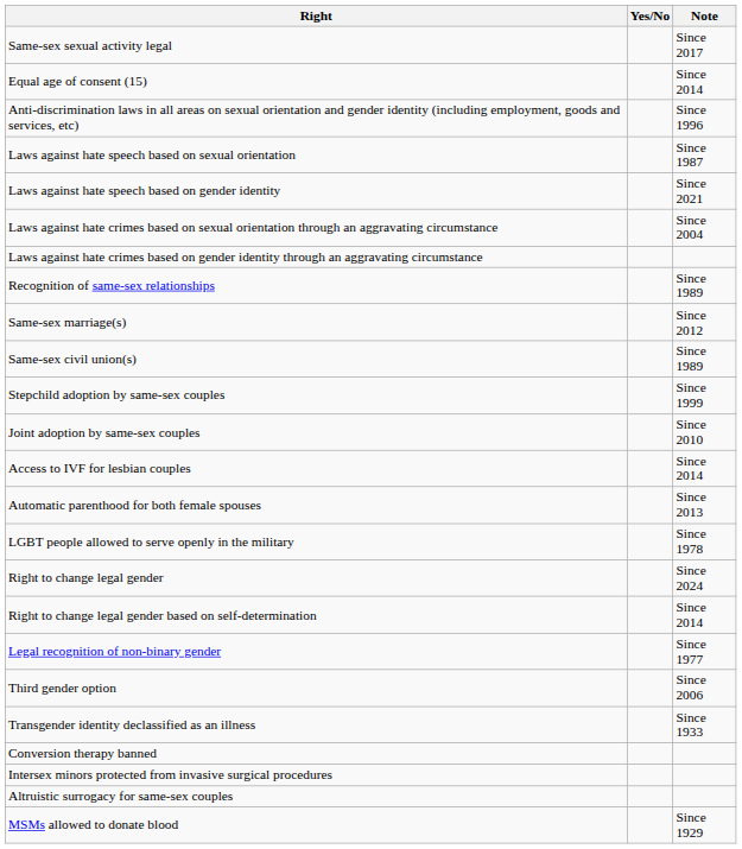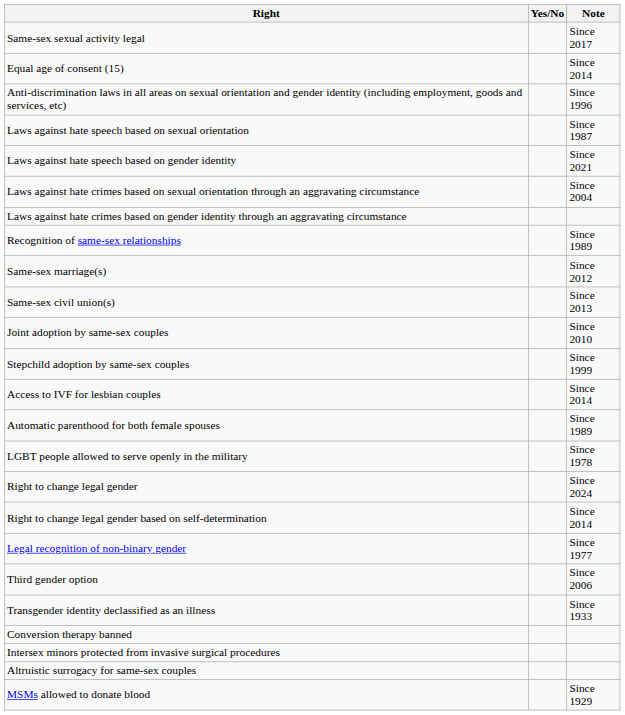 <table class="wikitable">
 <tr>
 <th>Right</th>
 <th>Yes/No</th>
 <th>Note</th>
 </tr>
 <tr>
 <td>Same-sex sexual activity legal</td>
 <td></td>
 <td>Since 2017</td>
 </tr>
 <tr>
 <td>Equal age of consent (15)</td>
 <td></td>
 <td>Since 2014</td>
 </tr>
 <tr>
 <td>Anti-discrimination laws in all areas on sexual orientation and gender identity (including employment, goods and services, etc)</td>
 <td></td>
 <td>Since 1996</td>
 </tr>
 <tr>
 <td>Laws against hate speech based on sexual orientation</td>
 <td></td>
 <td>Since 1987</td>
 </tr>
 <tr>
 <td>Laws against hate speech based on gender identity</td>
 <td></td>
 <td>Since 2021</td>
 </tr>
 <tr>
 <td>Laws against hate crimes based on sexual orientation through an aggravating circumstance</td>
 <td></td>
 <td>Since 2004</td>
 </tr>
 <tr>
 <td>Laws against hate crimes based on gender identity through an aggravating circumstance</td>
 <td></td>
 <td></td>
 </tr>
 <tr>
 <td>Recognition of <a href='#'>same-sex relationships</a></td>
 <td></td>
 <td>Since 1989</td>
 </tr>
 <tr>
 <td>Same-sex marriage(s)</td>
 <td></td>
 <td>Since 2012</td>
 </tr>
 <tr>
 <td>Same-sex civil union(s)</td>
 <td></td>
-<td>Since 1989</td>
+<td>Since 2013</td>
+</tr>
+<tr>
+<td>Joint adoption by same-sex couples</td>
+<td></td>
+<td>Since 2010</td>
 </tr>
 <tr>
 <td>Stepchild adoption by same-sex couples</td>
 <td></td>
 <td>Since 1999</td>
-</tr>
-<tr>
-<td>Joint adoption by same-sex couples</td>
-<td></td>
-<td>Since 2010</td>
 </tr>
 <tr>
 <td>Access to IVF for lesbian couples</td>
 <td></td>
 <td>Since 2014</td>
 </tr>
 <tr>
 <td>Automatic parenthood for both female spouses</td>
 <td></td>
-<td>Since 2013</td>
+<td>Since 1989</td>
 </tr>
 <tr>
 <td>LGBT people allowed to serve openly in the military</td>
 <td></td>
 <td>Since 1978</td>
 </tr>
 <tr>
 <td>Right to change legal gender</td>
 <td></td>
 <td>Since 2024</td>
 </tr>
 <tr>
 <td>Right to change legal gender based on self-determination</td>
 <td></td>
 <td>Since 2014</td>
 </tr>
 <tr>
 <td><a href='#'>Legal recognition of non-binary gender</a></td>
 <td></td>
 <td>Since 1977</td>
 </tr>
 <tr>
 <td>Third gender option</td>
 <td></td>
 <td>Since 2006</td>
 </tr>
 <tr>
 <td>Transgender identity declassified as an illness</td>
 <td></td>
 <td>Since 1933</td>
 </tr>
 <tr>
 <td>Conversion therapy banned</td>
 <td></td>
 <td></td>
 </tr>
 <tr>
 <td>Intersex minors protected from invasive surgical procedures</td>
 <td></td>
 <td></td>
 </tr>
 <tr>
 <td>Altruistic surrogacy for same-sex couples</td>
 <td></td>
 <td></td>
 </tr>
 <tr>
 <td><a href='#'>MSMs</a> allowed to donate blood</td>
 <td></td>
 <td>Since 1929</td>
 </tr>
 </table>
